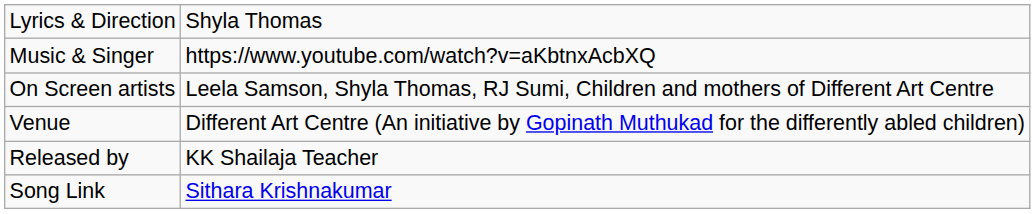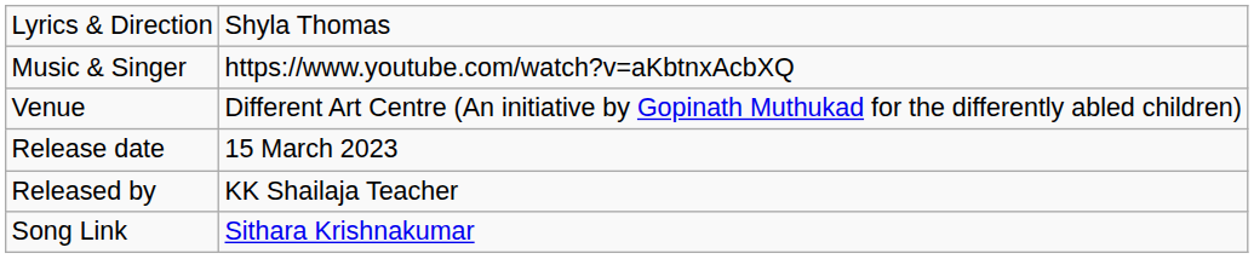 <table class="wikitable">
 <tr>
 <td>Lyrics & Direction</td>
 <td>Shyla Thomas</td>
 </tr>
 <tr>
 <td>Music & Singer</td>
 <td>https://www.youtube.com/watch?v=aKbtnxAcbXQ</td>
 </tr>
 <tr>
-<td>On Screen artists</td>
-<td>Leela Samson, Shyla Thomas, RJ Sumi, Children and mothers of Different Art Centre</td>
+<td>Venue</td>
+<td>Different Art Centre (An initiative by <a href='#'>Gopinath Muthukad</a> for the differently abled children)</td>
 </tr>
 <tr>
-<td>Venue</td>
-<td>Different Art Centre (An initiative by <a href='#'>Gopinath Muthukad</a> for the differently abled children)</td>
+<td>Release date</td>
+<td>15 March 2023</td>
 </tr>
 <tr>
 <td>Released by</td>
 <td>KK Shailaja Teacher</td>
 </tr>
 <tr>
 <td>Song Link</td>
 <td><a href='#'> Sithara Krishnakumar</a></td>
 </tr>
 </table>
